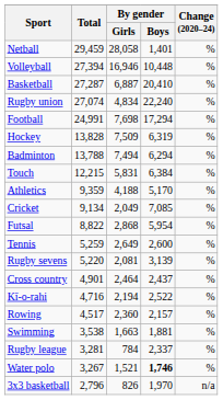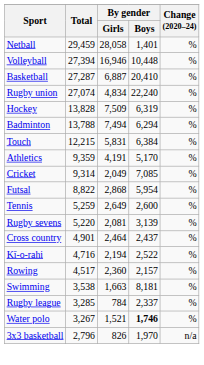 <table class="wikitable sortable" style="font-size:90%;text-align:right;">
 <tr>
 </tr>
 <tr>
 <th rowspan=2>Sport</th>
 <th rowspan=2>Total</th>
 <th colspan=2>By gender</th>
 <th rowspan=2>Change<br><small>(2020–24)</small></th>
 </tr>
 <tr>
 <th>Girls</th>
 <th>Boys</th>
 </tr>
 <tr>
 <td style="text-align:left;"><a href='#'>Netball</a></td>
 <td>29,459</td>
 <td>28,058</td>
 <td>1,401</td>
 <td>%</td>
 </tr>
 <tr>
 <td style="text-align:left;"><a href='#'>Volleyball</a></td>
 <td>27,394</td>
 <td>16,946</td>
 <td>10,448</td>
 <td>%</td>
 </tr>
 <tr>
 <td style="text-align:left;"><a href='#'>Basketball</a></td>
 <td>27,287</td>
 <td>6,887</td>
 <td>20,410</td>
 <td>%</td>
 </tr>
 <tr>
 <td style="text-align:left;"><a href='#'>Rugby union</a></td>
 <td>27,074</td>
 <td>4,834</td>
 <td>22,240</td>
 <td>%</td>
 </tr>
 <tr>
-<td style="text-align:left;"><a href='#'>Football</a></td>
-<td>24,991</td>
-<td>7,698</td>
-<td>17,294</td>
-<td>%</td>
-</tr>
-<tr>
 <td style="text-align:left;"><a href='#'>Hockey</a></td>
 <td>13,828</td>
 <td>7,509</td>
 <td>6,319</td>
 <td>%</td>
 </tr>
 <tr>
 <td style="text-align:left;"><a href='#'>Badminton</a></td>
 <td>13,788</td>
 <td>7,494</td>
 <td>6,294</td>
 <td>%</td>
 </tr>
 <tr>
 <td style="text-align:left;"><a href='#'>Touch</a></td>
 <td>12,215</td>
 <td>5,831</td>
 <td>6,384</td>
 <td>%</td>
 </tr>
 <tr>
 <td style="text-align:left;"><a href='#'>Athletics</a></td>
 <td>9,359</td>
-<td>4,188</td>
+<td>4,191</td>
 <td>5,170</td>
 <td>%</td>
 </tr>
 <tr>
 <td style="text-align:left;"><a href='#'>Cricket</a></td>
-<td>9,134</td>
+<td>9,314</td>
 <td>2,049</td>
 <td>7,085</td>
 <td>%</td>
 </tr>
 <tr>
 <td style="text-align:left;"><a href='#'>Futsal</a></td>
 <td>8,822</td>
 <td>2,868</td>
 <td>5,954</td>
 <td>%</td>
 </tr>
 <tr>
 <td style="text-align:left;"><a href='#'>Tennis</a></td>
 <td>5,259</td>
 <td>2,649</td>
 <td>2,600</td>
 <td>%</td>
 </tr>
 <tr>
 <td style="text-align:left;"><a href='#'>Rugby sevens</a></td>
 <td>5,220</td>
 <td>2,081</td>
 <td>3,139</td>
 <td>%</td>
 </tr>
 <tr>
 <td style="text-align:left;"><a href='#'>Cross country</a></td>
 <td>4,901</td>
 <td>2,464</td>
 <td>2,437</td>
 <td>%</td>
 </tr>
 <tr>
 <td style="text-align:left;"><a href='#'>Kī-o-rahi</a></td>
 <td>4,716</td>
 <td>2,194</td>
 <td>2,522</td>
 <td>%</td>
 </tr>
 <tr>
 <td style="text-align:left;"><a href='#'>Rowing</a></td>
 <td>4,517</td>
 <td>2,360</td>
 <td>2,157</td>
 <td>%</td>
 </tr>
 <tr>
 <td style="text-align:left;"><a href='#'>Swimming</a></td>
 <td>3,538</td>
 <td>1,663</td>
-<td>1,881</td>
+<td>8,181</td>
 <td>%</td>
 </tr>
 <tr>
 <td style="text-align:left;"><a href='#'>Rugby league</a></td>
-<td>3,281</td>
+<td>3,285</td>
 <td>784</td>
 <td>2,337</td>
 <td>%</td>
 </tr>
 <tr>
 <td style="text-align:left;"><a href='#'>Water polo</a></td>
 <td>3,267</td>
 <td>1,521</td>
 <td><strong>1,746</strong></td>
 <td>%</td>
 </tr>
 <tr>
 <td style="text-align:left;"><a href='#'>3x3 basketball</a></td>
 <td>2,796</td>
 <td>826</td>
 <td>1,970</td>
 <td>n/a</td>
 </tr>
 </table>
